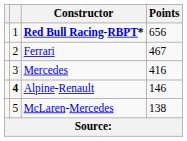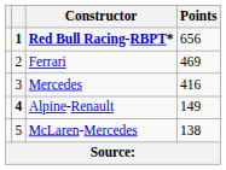 <table class="wikitable" style="font-size: 85%;">
 <tr>
 <th scope="col"></th>
 <th scope="col"></th>
 <th scope="col">Constructor</th>
 <th scope="col">Points</th>
 </tr>
 <tr>
 <td align="left"></td>
-<td align="center">1</td>
+<td align="center"><strong>1</strong></td>
 <td> <strong><a href='#'>Red Bull Racing</a>-<a href='#'>RBPT</a>*</strong></td>
 <td align="left">656</td>
 </tr>
 <tr>
 <td align="left"></td>
 <td align="center">2</td>
 <td> <a href='#'>Ferrari</a></td>
-<td align="left">467</td>
+<td align="left">469</td>
 </tr>
 <tr>
 <td align="left"></td>
 <td align="center">3</td>
 <td> <a href='#'>Mercedes</a></td>
 <td align="left">416</td>
 </tr>
 <tr>
 <td align="left"></td>
 <td align="center"><strong>4</strong></td>
 <td> <a href='#'>Alpine</a>-<a href='#'>Renault</a></td>
-<td align="left">146</td>
+<td align="left">149</td>
 </tr>
 <tr>
 <td align="left"></td>
 <td align="center">5</td>
 <td> <a href='#'>McLaren</a>-<a href='#'>Mercedes</a></td>
 <td align="left">138</td>
 </tr>
 <tr>
 <th colspan=4>Source:</th>
 </tr>
 </table>
